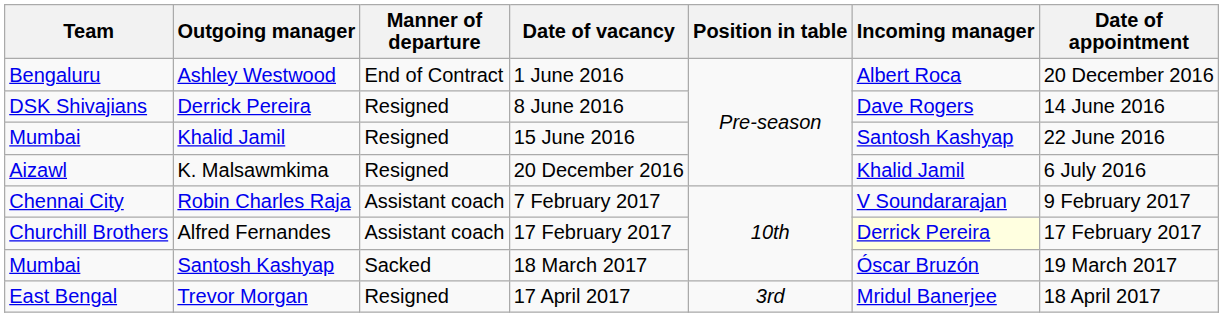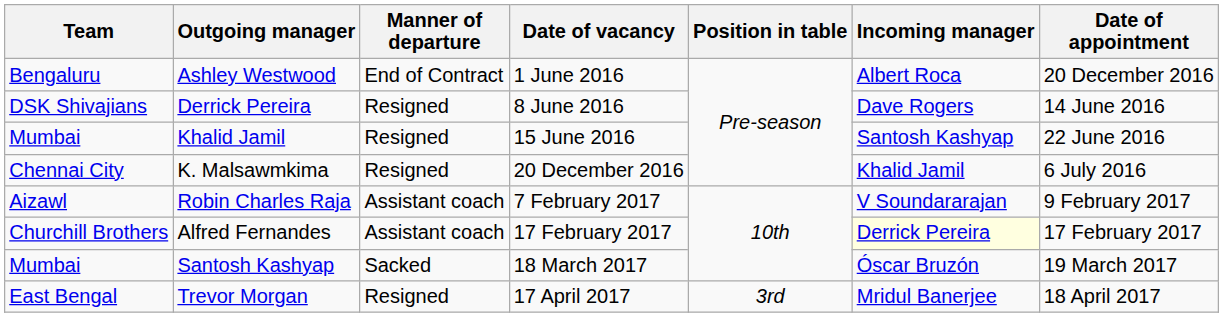 <table class="wikitable sortable">
 <tr>
 <th>Team</th>
 <th>Outgoing manager</th>
 <th>Manner of<br>departure</th>
 <th>Date of vacancy</th>
 <th>Position in table</th>
 <th>Incoming manager</th>
 <th>Date of<br>appointment</th>
 </tr>
 <tr>
 <td><a href='#'>Bengaluru</a></td>
 <td> <a href='#'>Ashley Westwood</a></td>
 <td>End of Contract</td>
 <td>1 June 2016</td>
 <td rowspan=4; align=center><em>Pre-season</em></td>
 <td> <a href='#'>Albert Roca</a></td>
 <td>20 December 2016</td>
 </tr>
 <tr>
 <td><a href='#'>DSK Shivajians</a></td>
 <td> <a href='#'>Derrick Pereira</a></td>
 <td>Resigned</td>
 <td>8 June 2016</td>
 <td> <a href='#'>Dave Rogers</a></td>
 <td>14 June 2016</td>
 </tr>
 <tr>
 <td><a href='#'>Mumbai</a></td>
 <td> <a href='#'>Khalid Jamil</a></td>
 <td>Resigned</td>
 <td>15 June 2016</td>
 <td> <a href='#'>Santosh Kashyap</a></td>
 <td>22 June 2016</td>
 </tr>
 <tr>
-<td><a href='#'>Aizawl</a></td>
+<td><a href='#'>Chennai City</a></td>
 <td> K. Malsawmkima</td>
 <td>Resigned</td>
 <td>20 December 2016</td>
 <td> <a href='#'>Khalid Jamil</a></td>
 <td>6 July 2016</td>
 </tr>
 <tr>
-<td><a href='#'>Chennai City</a></td>
+<td><a href='#'>Aizawl</a></td>
 <td> <a href='#'>Robin Charles Raja</a></td>
 <td>Assistant coach</td>
 <td>7 February 2017</td>
 <td align=center rowspan=3><em>10th</em></td>
 <td> <a href='#'>V Soundararajan</a></td>
 <td>9 February 2017</td>
 </tr>
 <tr>
 <td><a href='#'>Churchill Brothers</a></td>
 <td> Alfred Fernandes</td>
 <td>Assistant coach</td>
 <td>17 February 2017</td>
 <td style="background: lightyellow;"> <a href='#'>Derrick Pereira</a></td>
 <td>17 February 2017</td>
 </tr>
 <tr>
 <td><a href='#'>Mumbai</a></td>
 <td> <a href='#'>Santosh Kashyap</a></td>
 <td>Sacked</td>
 <td>18 March 2017</td>
 <td> <a href='#'>Óscar Bruzón</a></td>
 <td>19 March 2017</td>
 </tr>
 <tr>
 <td><a href='#'>East Bengal</a></td>
 <td> <a href='#'>Trevor Morgan</a></td>
 <td>Resigned</td>
 <td>17 April 2017</td>
 <td align=center rowspan=1><em>3rd</em></td>
 <td> <a href='#'>Mridul Banerjee</a></td>
 <td>18 April 2017</td>
 </tr>
 </table>
